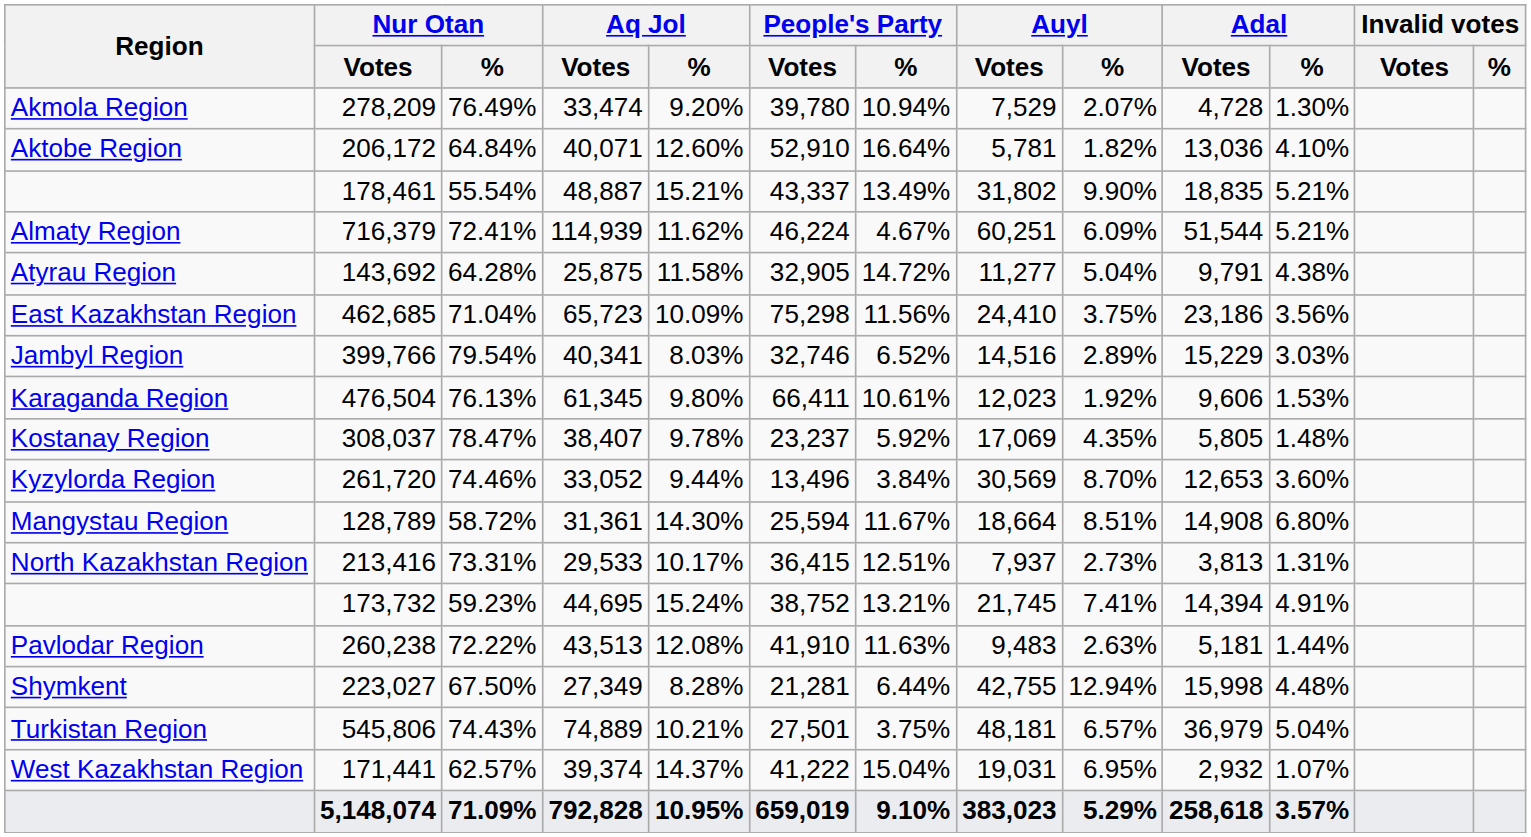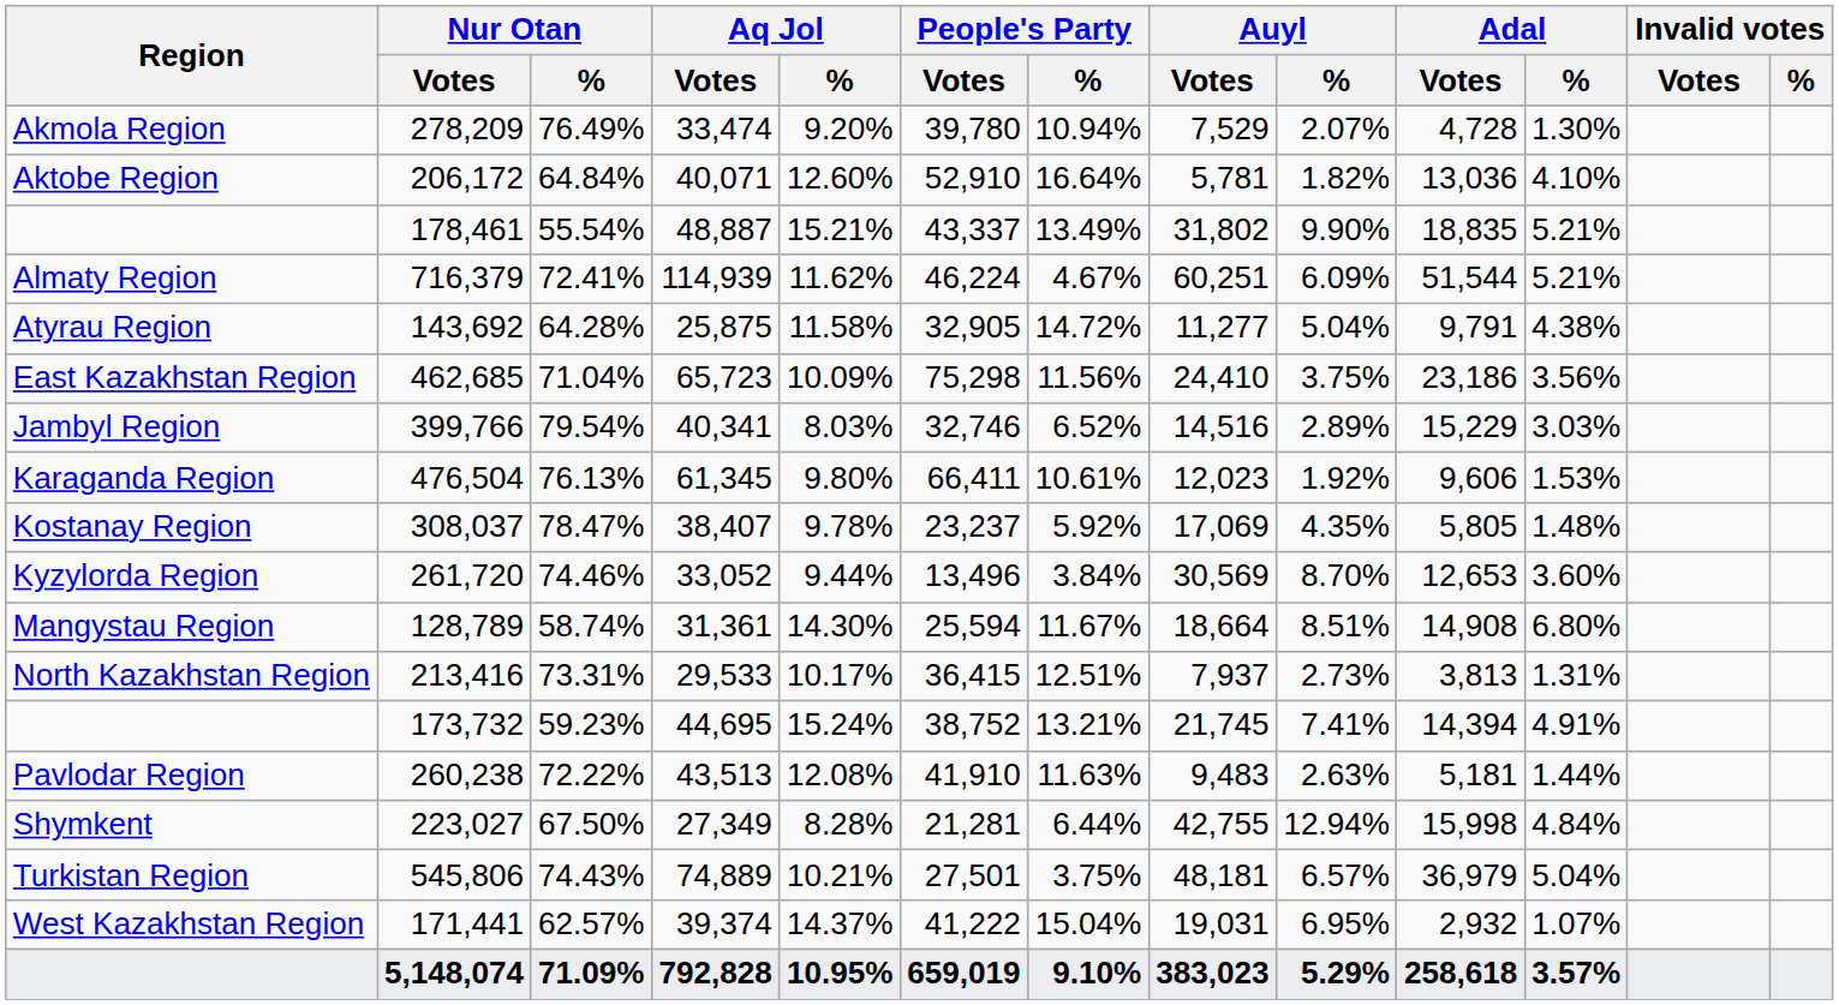 <table class="wikitable sortable">
 <tr>
 <th rowspan="2">Region</th>
 <th colspan="2"><a href='#'>Nur Otan</a></th>
 <th colspan="2"><a href='#'>Aq Jol</a></th>
 <th colspan="2"><a href='#'>People's Party</a></th>
 <th colspan="2"><a href='#'>Auyl</a></th>
 <th colspan="2"><a href='#'>Adal</a></th>
 <th colspan="2">Invalid votes</th>
 </tr>
 <tr>
 <th>Votes</th>
 <th>%</th>
 <th>Votes</th>
 <th>%</th>
 <th>Votes</th>
 <th>%</th>
 <th>Votes</th>
 <th>%</th>
 <th>Votes</th>
 <th>%</th>
 <th>Votes</th>
 <th>%</th>
 </tr>
 <tr align="right">
 <td align="left"> <a href='#'>Akmola Region</a></td>
 <td>278,209</td>
 <td>76.49%</td>
 <td>33,474</td>
 <td>9.20%</td>
 <td>39,780</td>
 <td>10.94%</td>
 <td>7,529</td>
 <td>2.07%</td>
 <td>4,728</td>
 <td>1.30%</td>
 <td></td>
 <td></td>
 </tr>
 <tr align="right">
 <td align="left"> <a href='#'>Aktobe Region</a></td>
 <td>206,172</td>
 <td>64.84%</td>
 <td>40,071</td>
 <td>12.60%</td>
 <td>52,910</td>
 <td>16.64%</td>
 <td>5,781</td>
 <td>1.82%</td>
 <td>13,036</td>
 <td>4.10%</td>
 <td></td>
 <td></td>
 </tr>
 <tr align="right">
 <td align="left"></td>
 <td>178,461</td>
 <td>55.54%</td>
 <td>48,887</td>
 <td>15.21%</td>
 <td>43,337</td>
 <td>13.49%</td>
 <td>31,802</td>
 <td>9.90%</td>
 <td>18,835</td>
 <td>5.21%</td>
 <td></td>
 <td></td>
 </tr>
 <tr align="right">
 <td align="left"> <a href='#'>Almaty Region</a></td>
 <td>716,379</td>
 <td>72.41%</td>
 <td>114,939</td>
 <td>11.62%</td>
 <td>46,224</td>
 <td>4.67%</td>
 <td>60,251</td>
 <td>6.09%</td>
 <td>51,544</td>
 <td>5.21%</td>
 <td></td>
 <td></td>
 </tr>
 <tr align="right">
 <td align="left"> <a href='#'>Atyrau Region</a></td>
 <td>143,692</td>
 <td>64.28%</td>
 <td>25,875</td>
 <td>11.58%</td>
 <td>32,905</td>
 <td>14.72%</td>
 <td>11,277</td>
 <td>5.04%</td>
 <td>9,791</td>
 <td>4.38%</td>
 <td></td>
 <td></td>
 </tr>
 <tr align="right">
 <td align="left"> <a href='#'>East Kazakhstan Region</a></td>
 <td>462,685</td>
 <td>71.04%</td>
 <td>65,723</td>
 <td>10.09%</td>
 <td>75,298</td>
 <td>11.56%</td>
 <td>24,410</td>
 <td>3.75%</td>
 <td>23,186</td>
 <td>3.56%</td>
 <td></td>
 <td></td>
 </tr>
 <tr align="right">
 <td align="left"> <a href='#'>Jambyl Region</a></td>
 <td>399,766</td>
 <td>79.54%</td>
 <td>40,341</td>
 <td>8.03%</td>
 <td>32,746</td>
 <td>6.52%</td>
 <td>14,516</td>
 <td>2.89%</td>
 <td>15,229</td>
 <td>3.03%</td>
 <td></td>
 <td></td>
 </tr>
 <tr align="right">
 <td align="left"> <a href='#'>Karaganda Region</a></td>
 <td>476,504</td>
 <td>76.13%</td>
 <td>61,345</td>
 <td>9.80%</td>
 <td>66,411</td>
 <td>10.61%</td>
 <td>12,023</td>
 <td>1.92%</td>
 <td>9,606</td>
 <td>1.53%</td>
 <td></td>
 <td></td>
 </tr>
 <tr align="right">
 <td align="left"> <a href='#'>Kostanay Region</a></td>
 <td>308,037</td>
 <td>78.47%</td>
 <td>38,407</td>
 <td>9.78%</td>
 <td>23,237</td>
 <td>5.92%</td>
 <td>17,069</td>
 <td>4.35%</td>
 <td>5,805</td>
 <td>1.48%</td>
 <td></td>
 <td></td>
 </tr>
 <tr align="right">
 <td align="left"> <a href='#'>Kyzylorda Region</a></td>
 <td>261,720</td>
 <td>74.46%</td>
 <td>33,052</td>
 <td>9.44%</td>
 <td>13,496</td>
 <td>3.84%</td>
 <td>30,569</td>
 <td>8.70%</td>
 <td>12,653</td>
 <td>3.60%</td>
 <td></td>
 <td></td>
 </tr>
 <tr align="right">
 <td align="left"> <a href='#'>Mangystau Region</a></td>
 <td>128,789</td>
-<td>58.72%</td>
+<td>58.74%</td>
 <td>31,361</td>
 <td>14.30%</td>
 <td>25,594</td>
 <td>11.67%</td>
 <td>18,664</td>
 <td>8.51%</td>
 <td>14,908</td>
 <td>6.80%</td>
 <td></td>
 <td></td>
 </tr>
 <tr align="right">
 <td align="left"> <a href='#'>North Kazakhstan Region</a></td>
 <td>213,416</td>
 <td>73.31%</td>
 <td>29,533</td>
 <td>10.17%</td>
 <td>36,415</td>
 <td>12.51%</td>
 <td>7,937</td>
 <td>2.73%</td>
 <td>3,813</td>
 <td>1.31%</td>
 <td></td>
 <td></td>
 </tr>
 <tr align="right">
 <td align="left"></td>
 <td>173,732</td>
 <td>59.23%</td>
 <td>44,695</td>
 <td>15.24%</td>
 <td>38,752</td>
 <td>13.21%</td>
 <td>21,745</td>
 <td>7.41%</td>
 <td>14,394</td>
 <td>4.91%</td>
 <td></td>
 <td></td>
 </tr>
 <tr align="right">
 <td align="left"> <a href='#'>Pavlodar Region</a></td>
 <td>260,238</td>
 <td>72.22%</td>
 <td>43,513</td>
 <td>12.08%</td>
 <td>41,910</td>
 <td>11.63%</td>
 <td>9,483</td>
 <td>2.63%</td>
 <td>5,181</td>
 <td>1.44%</td>
 <td></td>
 <td></td>
 </tr>
 <tr align="right">
 <td align="left"> <a href='#'>Shymkent</a></td>
 <td>223,027</td>
 <td>67.50%</td>
 <td>27,349</td>
 <td>8.28%</td>
 <td>21,281</td>
 <td>6.44%</td>
 <td>42,755</td>
 <td>12.94%</td>
 <td>15,998</td>
-<td>4.48%</td>
+<td>4.84%</td>
 <td></td>
 <td></td>
 </tr>
 <tr align="right">
 <td align="left"> <a href='#'>Turkistan Region</a></td>
 <td>545,806</td>
 <td>74.43%</td>
 <td>74,889</td>
 <td>10.21%</td>
 <td>27,501</td>
 <td>3.75%</td>
 <td>48,181</td>
 <td>6.57%</td>
 <td>36,979</td>
 <td>5.04%</td>
 <td></td>
 <td></td>
 </tr>
 <tr align="right">
 <td align="left"> <a href='#'>West Kazakhstan Region</a></td>
 <td>171,441</td>
 <td>62.57%</td>
 <td>39,374</td>
 <td>14.37%</td>
 <td>41,222</td>
 <td>15.04%</td>
 <td>19,031</td>
 <td>6.95%</td>
 <td>2,932</td>
 <td>1.07%</td>
 <td></td>
 <td></td>
 </tr>
 <tr align="right" bgcolor="#EBECF0" class="sortbottom">
 <td align="left" bgcolor="#EBECF0"><strong></strong></td>
 <td><strong>5,148,074</strong></td>
 <td><strong>71.09%</strong></td>
 <td><strong>792,828</strong></td>
 <td><strong>10.95%</strong></td>
 <td><strong>659,019</strong></td>
 <td><strong>9.10%</strong></td>
 <td><strong>383,023</strong></td>
 <td><strong>5.29%</strong></td>
 <td><strong>258,618</strong></td>
 <td><strong>3.57%</strong></td>
 <td></td>
 <td></td>
 </tr>
 </table>
